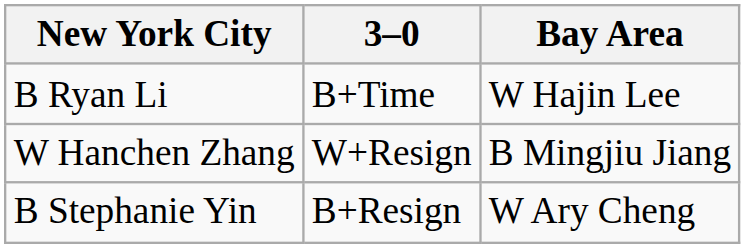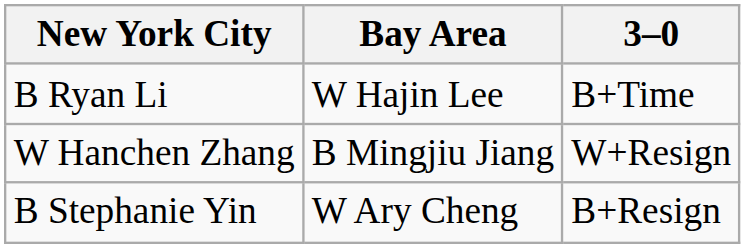 <table class="wikitable">
 <tr>
 <th>New York City</th>
+<th>Bay Area</th>
 <th>3–0</th>
-<th>Bay Area</th>
 </tr>
 <tr>
 <td>B Ryan Li</td>
+<td>W Hajin Lee</td>
 <td>B+Time</td>
-<td>W Hajin Lee</td>
 </tr>
 <tr>
 <td>W Hanchen Zhang</td>
+<td>B Mingjiu Jiang</td>
 <td>W+Resign</td>
-<td>B Mingjiu Jiang</td>
 </tr>
 <tr>
 <td>B Stephanie Yin</td>
+<td>W Ary Cheng</td>
 <td>B+Resign</td>
-<td>W Ary Cheng</td>
 </tr>
 </table>
